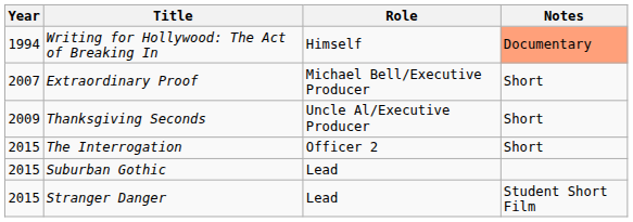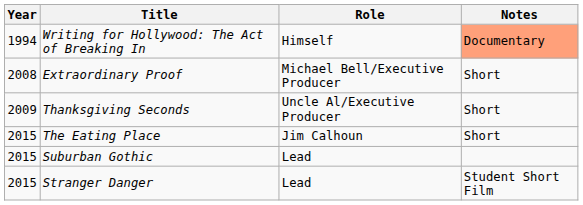 <table class="wikitable sortable">
 <tr>
 <th>Year</th>
 <th>Title</th>
 <th>Role</th>
 <th class="unsortable">Notes</th>
 </tr>
 <tr>
 <td>1994</td>
 <td><em>Writing for Hollywood: The Act of Breaking In</em></td>
 <td>Himself</td>
 <td style="background: lightsalmon;">Documentary</td>
 </tr>
 <tr>
-<td>2007</td>
+<td>2008</td>
 <td><em>Extraordinary Proof</em></td>
 <td>Michael Bell/Executive Producer</td>
 <td>Short</td>
 </tr>
 <tr>
 <td>2009</td>
 <td><em>Thanksgiving Seconds</em></td>
 <td>Uncle Al/Executive Producer</td>
 <td>Short</td>
 </tr>
 <tr>
 <td>2015</td>
-<td><em>The Interrogation</em></td>
-<td>Officer 2</td>
+<td><em>The Eating Place</em></td>
+<td>Jim Calhoun</td>
 <td>Short</td>
 </tr>
 <tr>
 <td>2015</td>
 <td><em>Suburban Gothic</em></td>
 <td>Lead</td>
 <td></td>
 </tr>
 <tr>
 <td>2015</td>
 <td><em>Stranger Danger</em></td>
 <td>Lead</td>
 <td>Student Short Film</td>
 </tr>
 </table>
